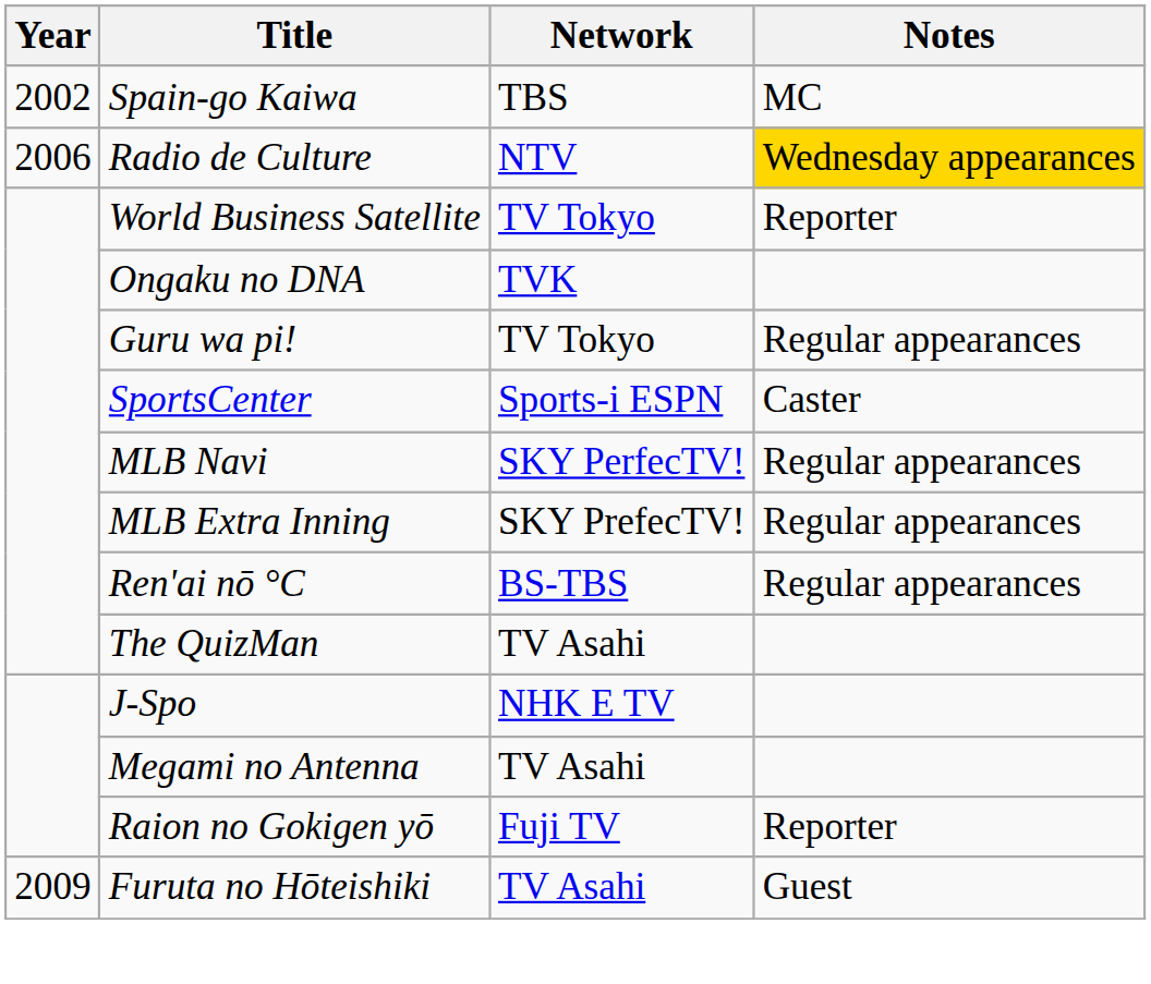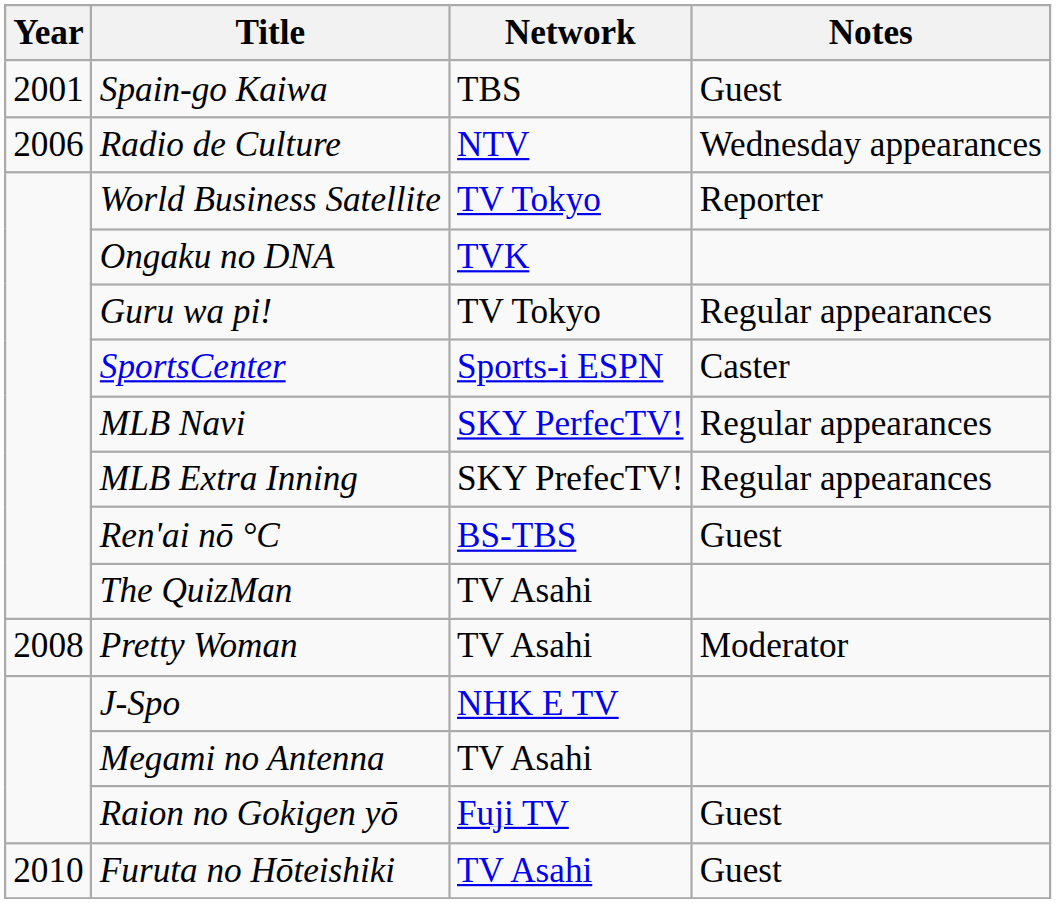 <table class="wikitable">
 <tr>
 <th>Year</th>
 <th>Title</th>
 <th>Network</th>
 <th>Notes</th>
 </tr>
 <tr>
-<td>2002</td>
+<td>2001</td>
 <td><em>Spain-go Kaiwa</em></td>
 <td>TBS</td>
-<td>MC</td>
+<td>Guest</td>
 </tr>
 <tr>
 <td>2006</td>
 <td><em>Radio de Culture</em></td>
 <td><a href='#'>NTV</a></td>
-<td style="background: gold;">Wednesday appearances</td>
+<td>Wednesday appearances</td>
 </tr>
 <tr>
 <td rowspan="8"></td>
 <td><em>World Business Satellite</em></td>
 <td><a href='#'>TV Tokyo</a></td>
 <td>Reporter</td>
 </tr>
 <tr>
 <td><em>Ongaku no DNA</em></td>
 <td><a href='#'>TVK</a></td>
 <td></td>
 </tr>
 <tr>
 <td><em>Guru wa pi!</em></td>
 <td>TV Tokyo</td>
 <td>Regular appearances</td>
 </tr>
 <tr>
 <td><em><a href='#'>SportsCenter</a></em></td>
 <td><a href='#'>Sports-i ESPN</a></td>
 <td>Caster</td>
 </tr>
 <tr>
 <td><em>MLB Navi</em></td>
 <td><a href='#'>SKY PerfecTV!</a></td>
 <td>Regular appearances</td>
 </tr>
 <tr>
 <td><em>MLB Extra Inning</em></td>
 <td>SKY PrefecTV!</td>
 <td>Regular appearances</td>
 </tr>
 <tr>
 <td><em>Ren'ai nō °C</em></td>
 <td><a href='#'>BS-TBS</a></td>
-<td>Regular appearances</td>
+<td>Guest</td>
 </tr>
 <tr>
 <td><em>The QuizMan</em></td>
 <td>TV Asahi</td>
 <td></td>
+</tr>
+<tr>
+<td>2008</td>
+<td><em>Pretty Woman</em></td>
+<td>TV Asahi</td>
+<td>Moderator</td>
 </tr>
 <tr>
 <td rowspan="3"></td>
 <td><em>J-Spo</em></td>
 <td><a href='#'>NHK E TV</a></td>
 <td></td>
 </tr>
 <tr>
 <td><em>Megami no Antenna</em></td>
 <td>TV Asahi</td>
 <td></td>
 </tr>
 <tr>
 <td><em>Raion no Gokigen yō</em></td>
 <td><a href='#'>Fuji TV</a></td>
-<td>Reporter</td>
+<td>Guest</td>
 </tr>
 <tr>
-<td>2009</td>
+<td>2010</td>
 <td><em>Furuta no Hōteishiki</em></td>
 <td><a href='#'>TV Asahi</a></td>
 <td>Guest</td>
 </tr>
 </table>
